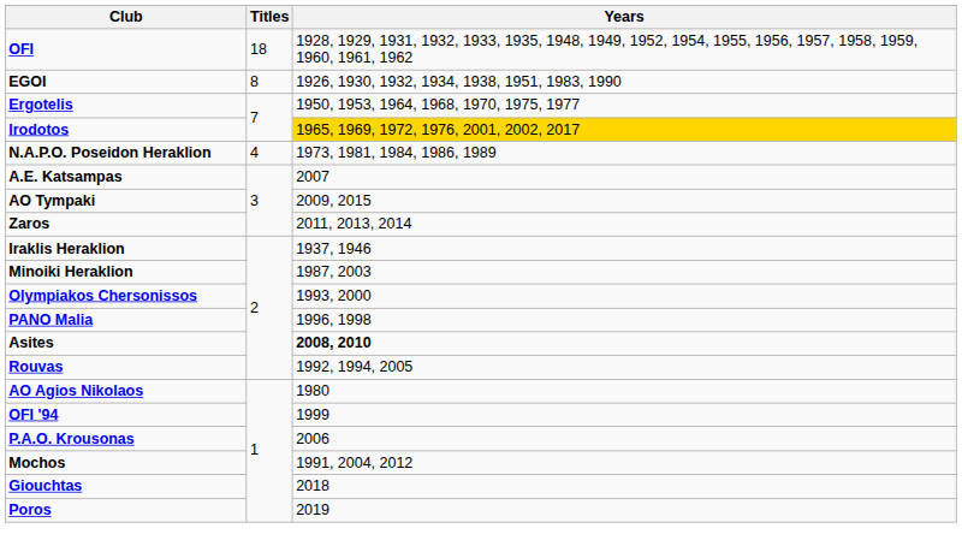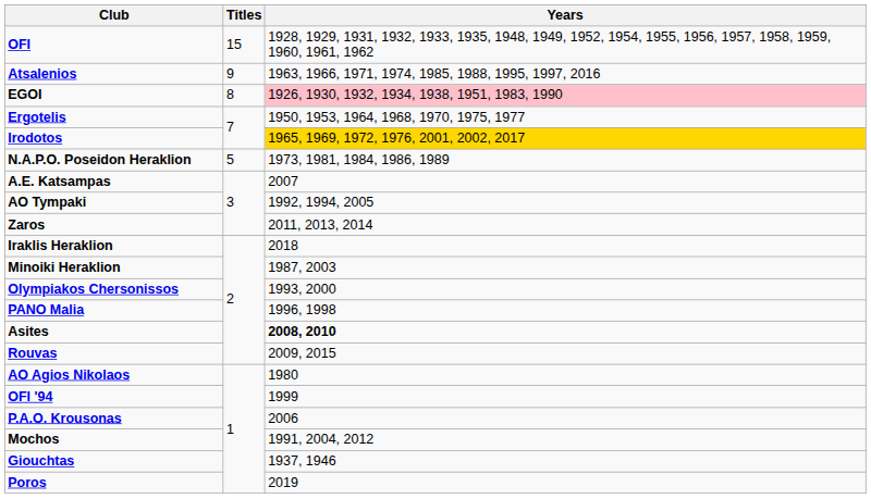 <table class="wikitable">
 <tr>
 <th style="width:250px;">Club</th>
 <th style="width:10px;">Titles</th>
 <th style="width:700px;">Years</th>
 </tr>
 <tr>
 <td><strong><a href='#'>OFI</a></strong></td>
-<td>18</td>
+<td>15</td>
 <td>1928, 1929, 1931, 1932, 1933, 1935, 1948, 1949, 1952, 1954, 1955, 1956, 1957, 1958, 1959, 1960, 1961, 1962</td>
+</tr>
+<tr>
+<td><strong><a href='#'>Atsalenios</a></strong></td>
+<td>9</td>
+<td>1963, 1966, 1971, 1974, 1985, 1988, 1995, 1997, 2016</td>
 </tr>
 <tr>
 <td><strong>EGOI</strong></td>
 <td>8</td>
-<td>1926, 1930, 1932, 1934, 1938, 1951, 1983, 1990</td>
+<td style="background: pink;">1926, 1930, 1932, 1934, 1938, 1951, 1983, 1990</td>
 </tr>
 <tr>
 <td><strong><a href='#'>Ergotelis</a></strong></td>
 <td rowspan=2>7</td>
 <td>1950, 1953, 1964, 1968, 1970, 1975, 1977</td>
 </tr>
 <tr>
 <td><strong><a href='#'>Irodotos</a></strong></td>
 <td style="background: gold;">1965, 1969, 1972, 1976, 2001, 2002, 2017</td>
 </tr>
 <tr>
 <td><strong>N.A.P.O. Poseidon Heraklion</strong></td>
-<td>4</td>
+<td>5</td>
 <td>1973, 1981, 1984, 1986, 1989</td>
 </tr>
 <tr>
 <td><strong>A.E. Katsampas</strong></td>
 <td rowspan=3>3</td>
 <td>2007</td>
 </tr>
 <tr>
 <td><strong>AO Tympaki</strong></td>
-<td>2009, 2015</td>
+<td>1992, 1994, 2005</td>
 </tr>
 <tr>
 <td><strong>Zaros</strong></td>
 <td>2011, 2013, 2014</td>
 </tr>
 <tr>
 <td><strong>Iraklis Heraklion</strong></td>
 <td rowspan=6>2</td>
-<td>1937, 1946</td>
+<td>2018</td>
 </tr>
 <tr>
 <td><strong>Minoiki Heraklion</strong></td>
 <td>1987, 2003</td>
 </tr>
 <tr>
 <td><strong><a href='#'>Olympiakos Chersonissos</a></strong></td>
 <td>1993, 2000</td>
 </tr>
 <tr>
 <td><strong><a href='#'>PANO Malia</a></strong></td>
 <td>1996, 1998</td>
 </tr>
 <tr>
 <td><strong>Asites</strong></td>
 <td><strong>2008, 2010</strong></td>
 </tr>
 <tr>
 <td><strong><a href='#'>Rouvas</a></strong></td>
-<td>1992, 1994, 2005</td>
+<td>2009, 2015</td>
 </tr>
 <tr>
 <td><strong><a href='#'>AO Agios Nikolaos</a></strong></td>
 <td rowspan=6>1</td>
 <td>1980</td>
 </tr>
 <tr>
 <td><strong><a href='#'>OFI '94</a></strong></td>
 <td>1999</td>
 </tr>
 <tr>
 <td><strong><a href='#'>P.A.O. Krousonas</a></strong></td>
 <td>2006</td>
 </tr>
 <tr>
 <td><strong>Mochos</strong></td>
 <td>1991, 2004, 2012</td>
 </tr>
 <tr>
 <td><strong><a href='#'>Giouchtas</a></strong></td>
-<td>2018</td>
+<td>1937, 1946</td>
 </tr>
 <tr>
 <td><strong><a href='#'>Poros</a></strong></td>
 <td>2019</td>
 </tr>
 </table>
